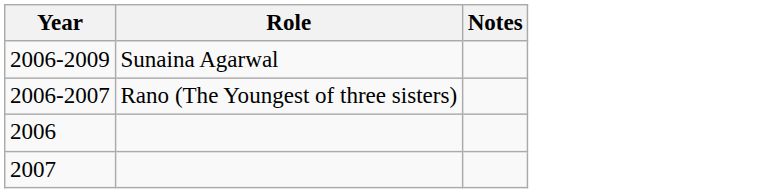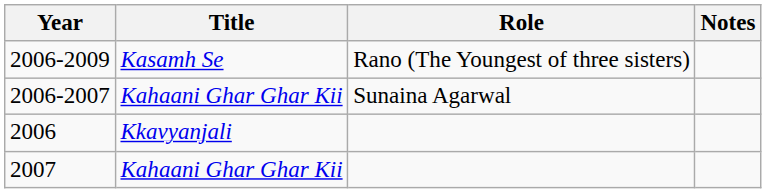 <table class="wikitable">
 <tr>
 <th>Year</th>
+<th>Title</th>
 <th>Role</th>
 <th>Notes</th>
 </tr>
 <tr>
 <td>2006-2009</td>
+<td><em><a href='#'>Kasamh Se</a></em></td>
+<td>Rano (The Youngest of three sisters)</td>
+<td></td>
+</tr>
+<tr>
+<td>2006-2007</td>
+<td><em><a href='#'>Kahaani Ghar Ghar Kii</a></em></td>
 <td>Sunaina Agarwal</td>
 <td></td>
 </tr>
 <tr>
-<td>2006-2007</td>
-<td>Rano (The Youngest of three sisters)</td>
-<td></td>
-</tr>
-<tr>
 <td>2006</td>
+<td><em><a href='#'>Kkavyanjali</a></em></td>
 <td></td>
 <td></td>
 </tr>
 <tr>
 <td>2007</td>
+<td><em><a href='#'>Kahaani Ghar Ghar Kii</a></em></td>
 <td></td>
 <td></td>
 </tr>
 </table>
